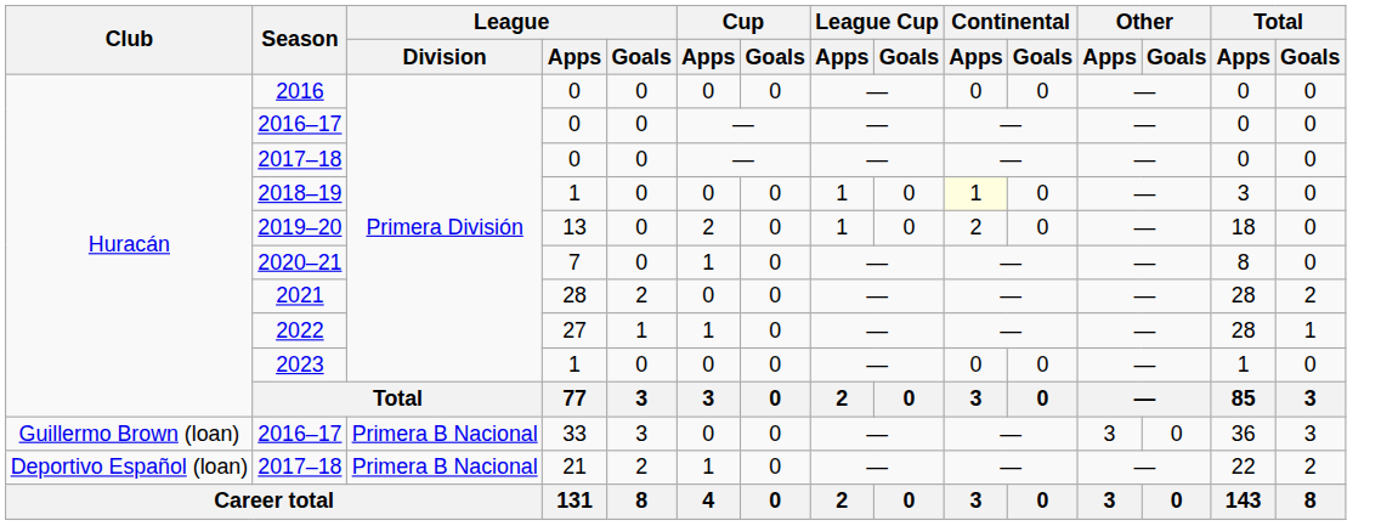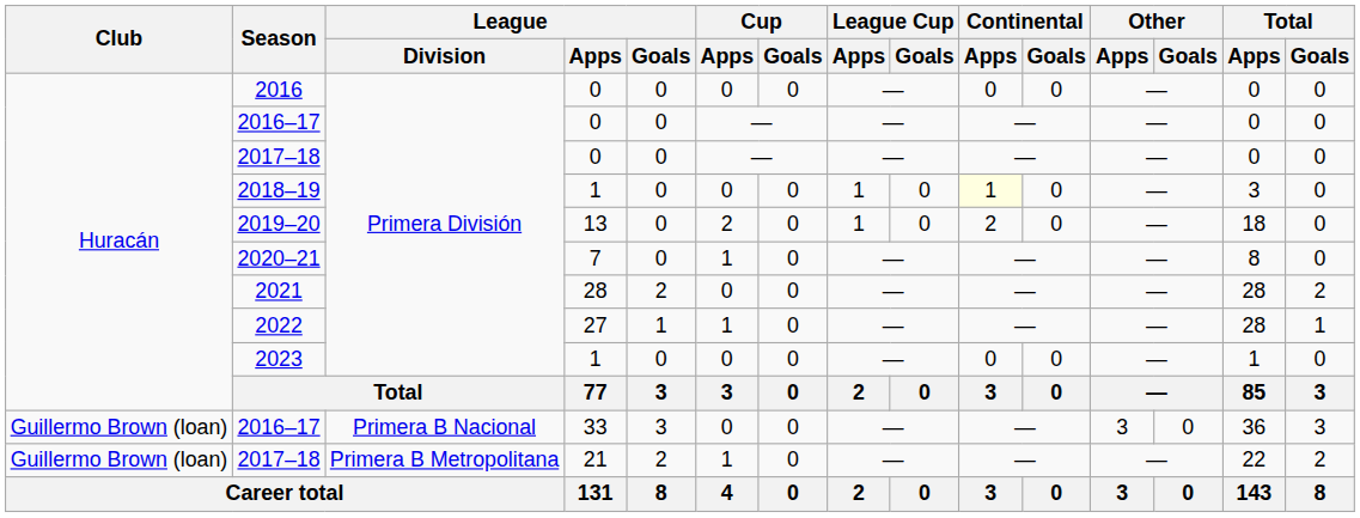 <table class="wikitable" style="text-align:center">
 <tr>
 <th rowspan="2">Club</th>
 <th rowspan="2">Season</th>
 <th colspan="3">League</th>
 <th colspan="2">Cup</th>
 <th colspan="2">League Cup</th>
 <th colspan="2">Continental</th>
 <th colspan="2">Other</th>
 <th colspan="2">Total</th>
 </tr>
 <tr>
 <th>Division</th>
 <th>Apps</th>
 <th>Goals</th>
 <th>Apps</th>
 <th>Goals</th>
 <th>Apps</th>
 <th>Goals</th>
 <th>Apps</th>
 <th>Goals</th>
 <th>Apps</th>
 <th>Goals</th>
 <th>Apps</th>
 <th>Goals</th>
 </tr>
 <tr>
 <td rowspan="10"><a href='#'>Huracán</a></td>
 <td><a href='#'>2016</a></td>
 <td rowspan="9"><a href='#'>Primera División</a></td>
 <td>0</td>
 <td>0</td>
 <td>0</td>
 <td>0</td>
 <td colspan="2">—</td>
 <td>0</td>
 <td>0</td>
 <td colspan="2">—</td>
 <td>0</td>
 <td>0</td>
 </tr>
 <tr>
 <td><a href='#'>2016–17</a></td>
 <td>0</td>
 <td>0</td>
 <td colspan="2">—</td>
 <td colspan="2">—</td>
 <td colspan="2">—</td>
 <td colspan="2">—</td>
 <td>0</td>
 <td>0</td>
 </tr>
 <tr>
 <td><a href='#'>2017–18</a></td>
 <td>0</td>
 <td>0</td>
 <td colspan="2">—</td>
 <td colspan="2">—</td>
 <td colspan="2">—</td>
 <td colspan="2">—</td>
 <td>0</td>
 <td>0</td>
 </tr>
 <tr>
 <td><a href='#'>2018–19</a></td>
 <td>1</td>
 <td>0</td>
 <td>0</td>
 <td>0</td>
 <td>1</td>
 <td>0</td>
 <td style="background: lightyellow;">1</td>
 <td>0</td>
 <td colspan="2">—</td>
 <td>3</td>
 <td>0</td>
 </tr>
 <tr>
 <td><a href='#'>2019–20</a></td>
 <td>13</td>
 <td>0</td>
 <td>2</td>
 <td>0</td>
 <td>1</td>
 <td>0</td>
 <td>2</td>
 <td>0</td>
 <td colspan="2">—</td>
 <td>18</td>
 <td>0</td>
 </tr>
 <tr>
 <td><a href='#'>2020–21</a></td>
 <td>7</td>
 <td>0</td>
 <td>1</td>
 <td>0</td>
 <td colspan="2">—</td>
 <td colspan="2">—</td>
 <td colspan="2">—</td>
 <td>8</td>
 <td>0</td>
 </tr>
 <tr>
 <td><a href='#'>2021</a></td>
 <td>28</td>
 <td>2</td>
 <td>0</td>
 <td>0</td>
 <td colspan="2">—</td>
 <td colspan="2">—</td>
 <td colspan="2">—</td>
 <td>28</td>
 <td>2</td>
 </tr>
 <tr>
 <td><a href='#'>2022</a></td>
 <td>27</td>
 <td>1</td>
 <td>1</td>
 <td>0</td>
 <td colspan="2">—</td>
 <td colspan="2">—</td>
 <td colspan="2">—</td>
 <td>28</td>
 <td>1</td>
 </tr>
 <tr>
 <td><a href='#'>2023</a></td>
 <td>1</td>
 <td>0</td>
 <td>0</td>
 <td>0</td>
 <td colspan="2">—</td>
 <td>0</td>
 <td>0</td>
 <td colspan="2">—</td>
 <td>1</td>
 <td>0</td>
 </tr>
 <tr>
 <th colspan="2">Total</th>
 <th>77</th>
 <th>3</th>
 <th>3</th>
 <th>0</th>
 <th>2</th>
 <th>0</th>
 <th>3</th>
 <th>0</th>
 <th colspan="2">—</th>
 <th>85</th>
 <th>3</th>
 </tr>
 <tr>
 <td><a href='#'>Guillermo Brown</a> (loan)</td>
 <td><a href='#'>2016–17</a></td>
 <td><a href='#'>Primera B Nacional</a></td>
 <td>33</td>
 <td>3</td>
 <td>0</td>
 <td>0</td>
 <td colspan="2">—</td>
 <td colspan="2">—</td>
 <td>3</td>
 <td>0</td>
 <td>36</td>
 <td>3</td>
 </tr>
 <tr>
-<td><a href='#'>Deportivo Español</a> (loan)</td>
+<td><a href='#'>Guillermo Brown</a> (loan)</td>
 <td><a href='#'>2017–18</a></td>
-<td><a href='#'>Primera B Nacional</a></td>
+<td><a href='#'>Primera B Metropolitana</a></td>
 <td>21</td>
 <td>2</td>
 <td>1</td>
 <td>0</td>
 <td colspan="2">—</td>
 <td colspan="2">—</td>
 <td colspan="2">—</td>
 <td>22</td>
 <td>2</td>
 </tr>
 <tr>
 <th colspan="3">Career total</th>
 <th>131</th>
 <th>8</th>
 <th>4</th>
 <th>0</th>
 <th>2</th>
 <th>0</th>
 <th>3</th>
 <th>0</th>
 <th>3</th>
 <th>0</th>
 <th>143</th>
 <th>8</th>
 </tr>
 </table>
